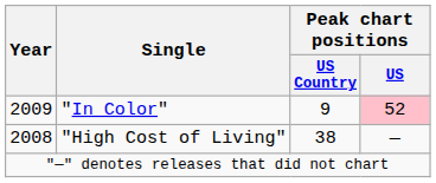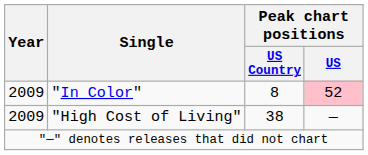 <table class="wikitable" style="text-align:center;">
 <tr>
 <th rowspan="2">Year</th>
 <th rowspan="2">Single</th>
 <th colspan="2">Peak chart<br>positions</th>
 </tr>
 <tr style="font-size:smaller;">
 <th style="width:45px;"><a href='#'>US Country</a></th>
 <th style="width:45px;"><a href='#'>US</a></th>
 </tr>
 <tr>
 <td>2009</td>
 <td style="text-align:left;">"<a href='#'>In Color</a>"</td>
-<td>9</td>
+<td>8</td>
 <td style="background: pink;">52</td>
 </tr>
 <tr>
-<td>2008</td>
+<td>2009</td>
 <td style="text-align:left;">"High Cost of Living"</td>
 <td>38</td>
 <td>—</td>
 </tr>
 <tr>
 <td colspan="4" style="font-size:8pt">"—" denotes releases that did not chart</td>
 </tr>
 </table>
